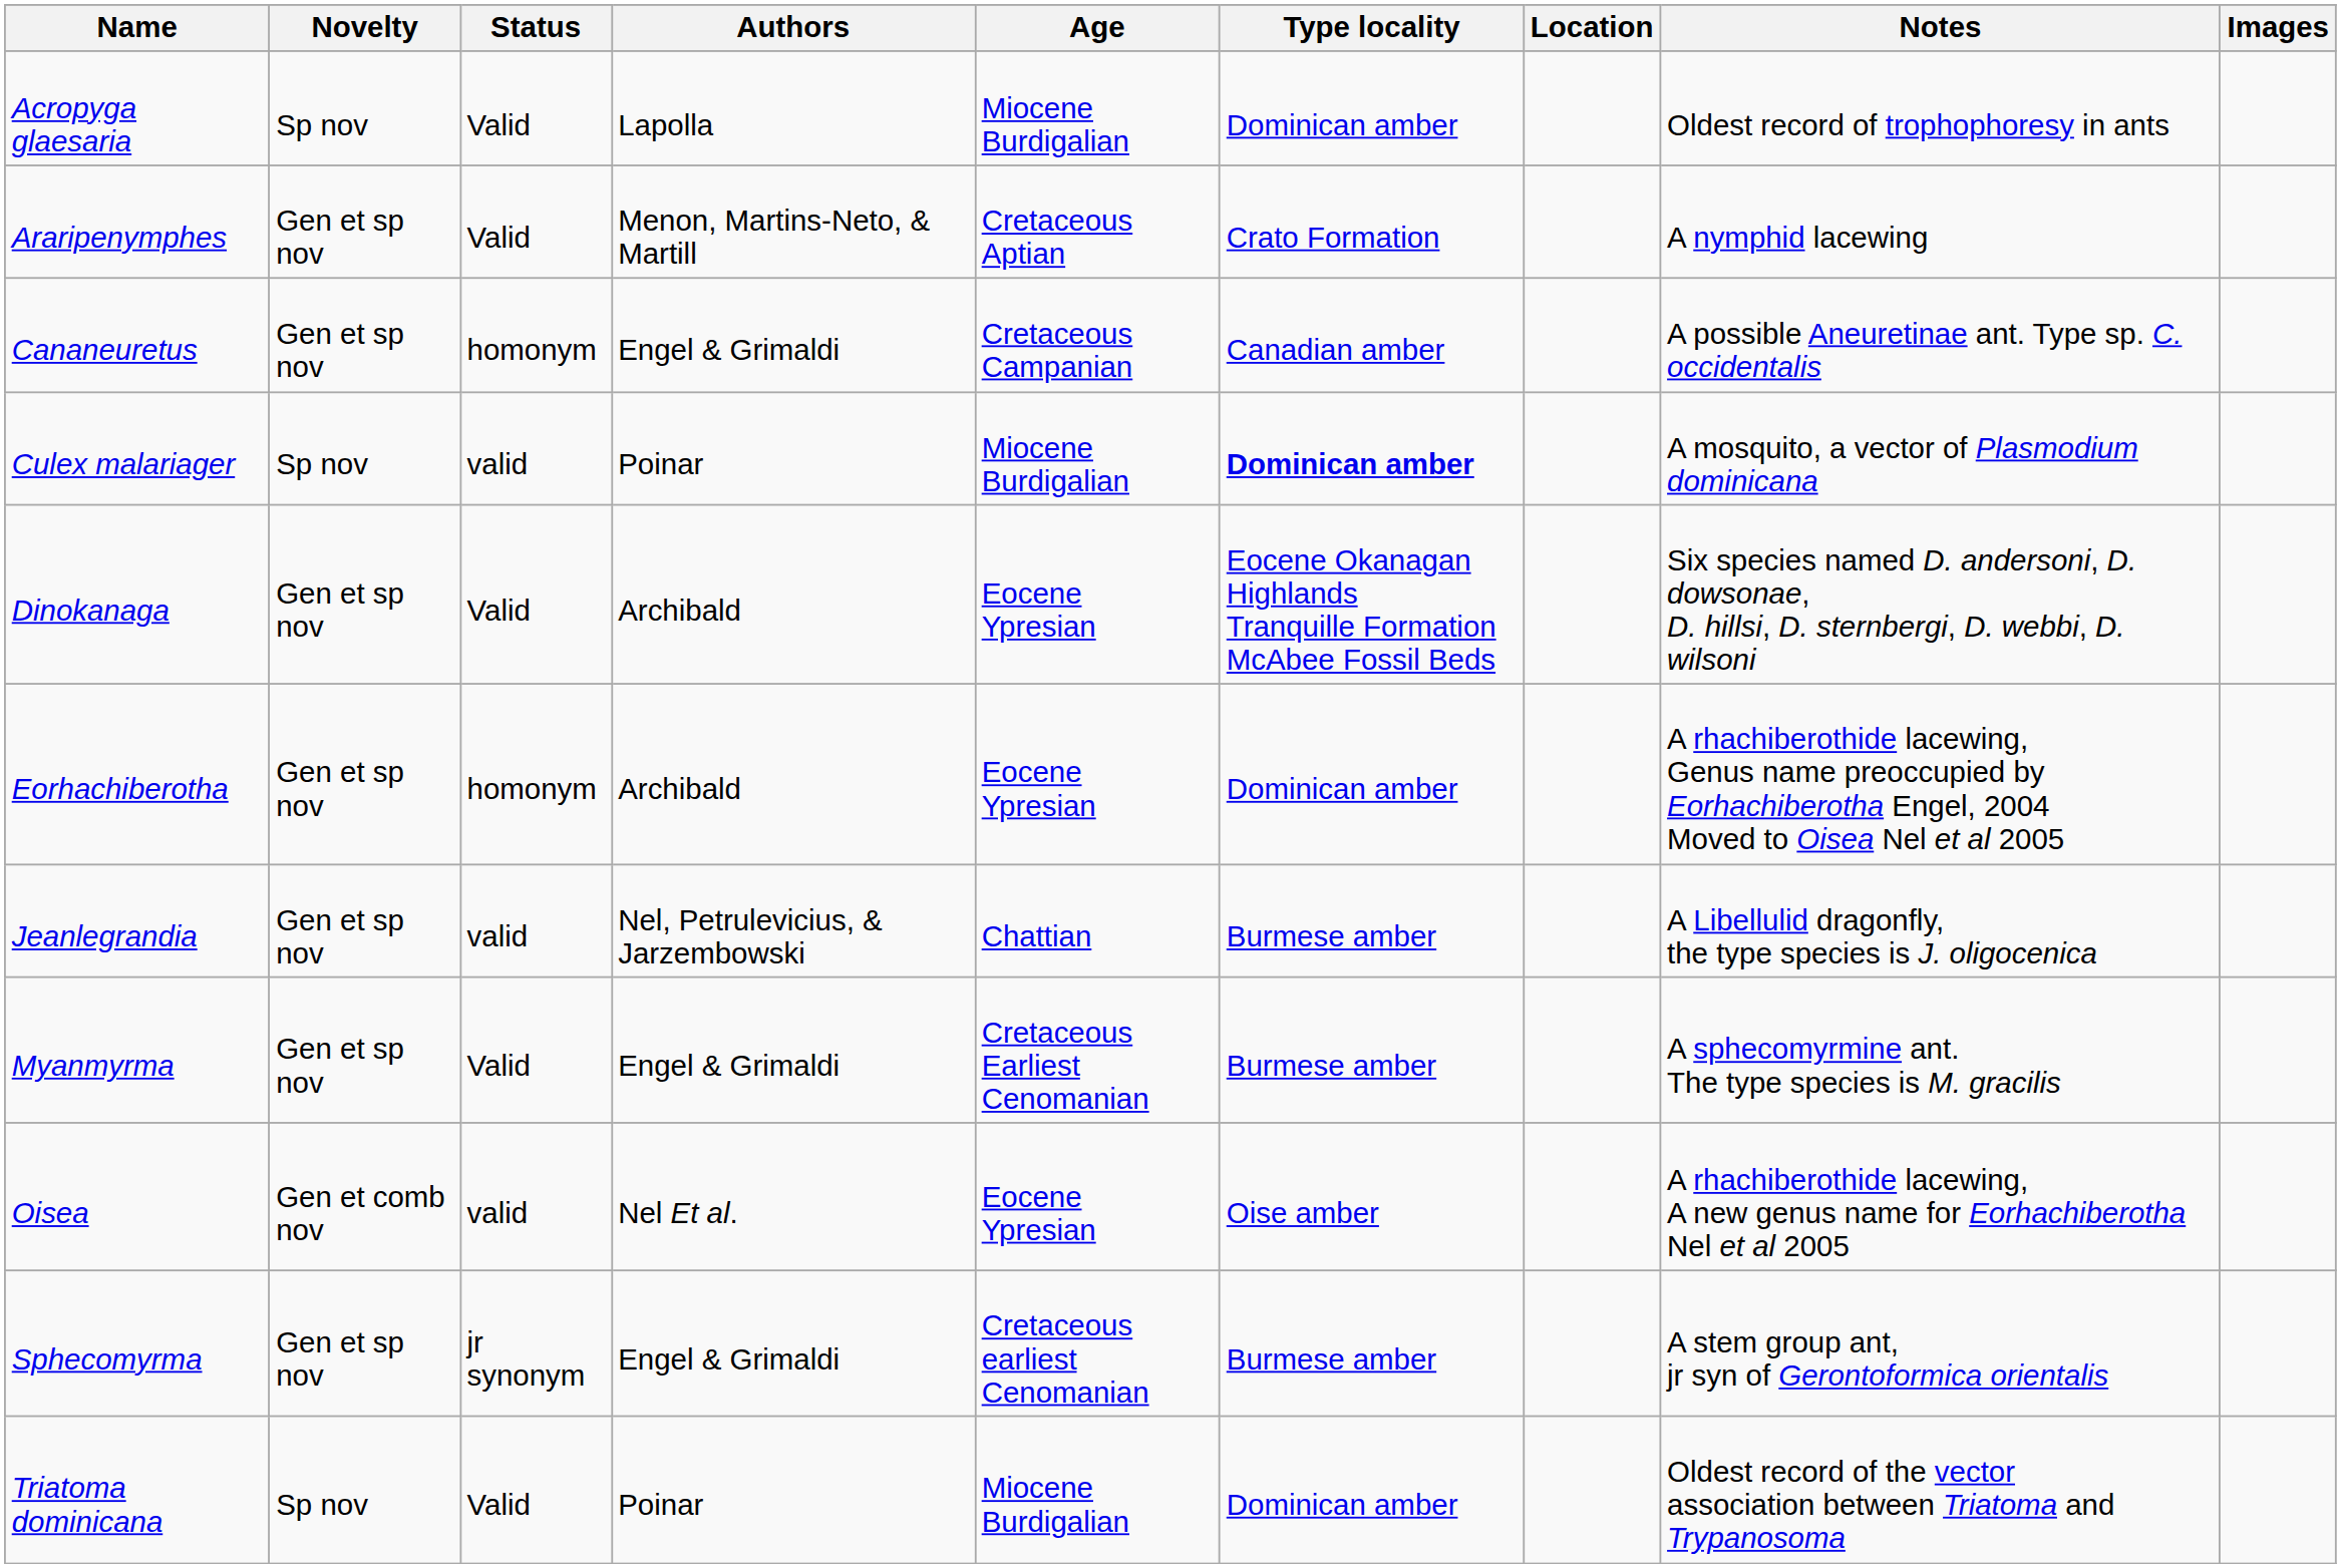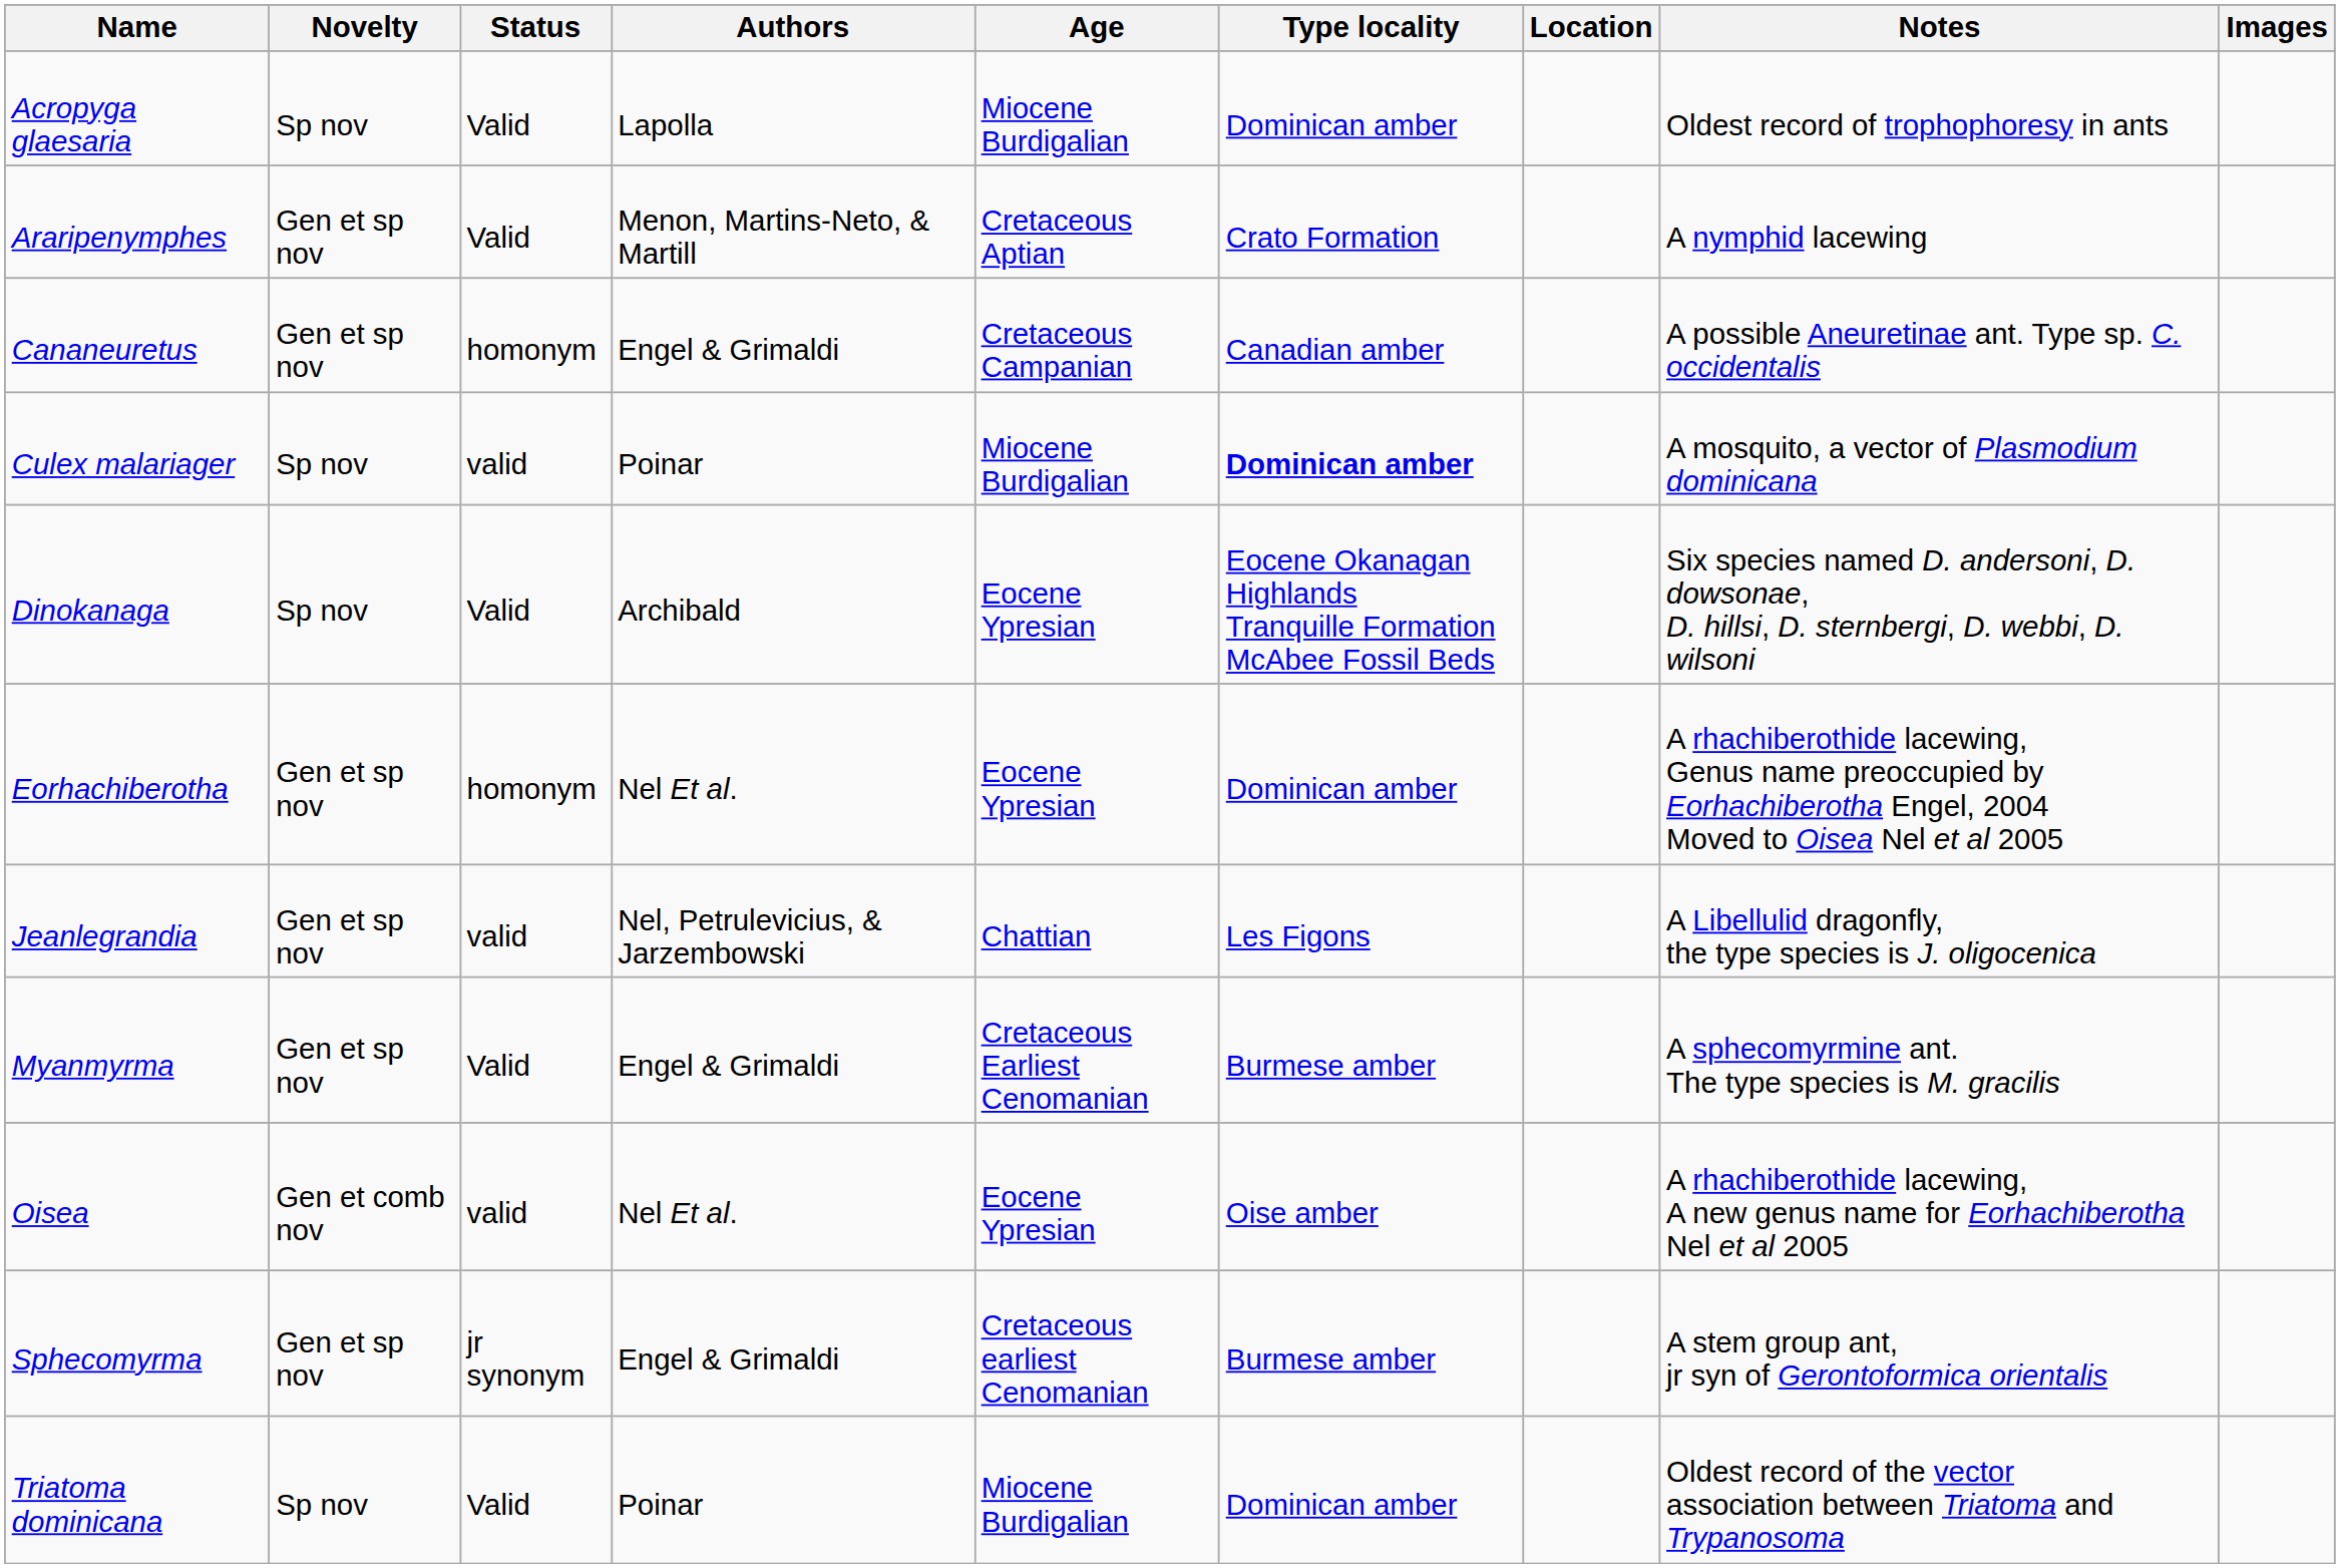 <table class="wikitable sortable" align="center" width="100%">
 <tr>
 <th>Name</th>
 <th>Novelty</th>
 <th>Status</th>
 <th>Authors</th>
 <th>Age</th>
 <th>Type locality</th>
 <th>Location</th>
 <th>Notes</th>
 <th>Images</th>
 </tr>
 <tr>
 <td><br><em><a href='#'>Acropyga glaesaria</a></em></td>
 <td><br>Sp nov</td>
 <td><br>Valid</td>
 <td><br>Lapolla</td>
 <td><br><a href='#'>Miocene</a><br><a href='#'>Burdigalian</a></td>
 <td><br><a href='#'>Dominican amber</a></td>
 <td><br></td>
 <td><br>Oldest record of <a href='#'>trophophoresy</a> in ants</td>
 <td><br></td>
 </tr>
 <tr>
 <td><br><em><a href='#'>Araripenymphes</a></em></td>
 <td><br>Gen et sp nov</td>
 <td><br>Valid</td>
 <td><br>Menon, Martins-Neto, & Martill</td>
 <td><br><a href='#'>Cretaceous</a><br><a href='#'>Aptian</a></td>
 <td><br><a href='#'>Crato Formation</a></td>
 <td><br></td>
 <td><br>A <a href='#'>nymphid</a> lacewing</td>
 <td></td>
 </tr>
 <tr>
 <td><br><em><a href='#'>Cananeuretus</a></em></td>
 <td><br>Gen et sp nov</td>
 <td><br>homonym</td>
 <td><br>Engel & Grimaldi</td>
 <td><br><a href='#'>Cretaceous</a><br><a href='#'>Campanian</a></td>
 <td><br><a href='#'>Canadian amber</a></td>
 <td><br></td>
 <td><br>A possible <a href='#'>Aneuretinae</a> ant. Type sp. <em><a href='#'>C. occidentalis</a></em></td>
 <td></td>
 </tr>
 <tr>
 <td><br><em><a href='#'>Culex malariager</a></em></td>
 <td><br>Sp nov</td>
 <td><br>valid</td>
 <td><br>Poinar</td>
 <td><br><a href='#'>Miocene</a><br><a href='#'>Burdigalian</a></td>
 <td><strong><br><a href='#'>Dominican amber</a></strong></td>
 <td><br></td>
 <td><br>A mosquito, a vector of <em><a href='#'>Plasmodium dominicana</a></em></td>
 <td><br></td>
 </tr>
 <tr>
 <td><br><em><a href='#'>Dinokanaga</a></em></td>
-<td><br>Gen et sp nov</td>
+<td><br>Sp nov</td>
 <td><br>Valid</td>
 <td><br>Archibald</td>
 <td><br><a href='#'>Eocene</a><br><a href='#'>Ypresian</a></td>
 <td><br><a href='#'>Eocene Okanagan Highlands</a><br><a href='#'>Tranquille Formation</a><br><a href='#'>McAbee Fossil Beds</a></td>
 <td><br><br></td>
 <td><br>Six species named <em>D. andersoni</em>, <em>D. dowsonae</em>, <br><em>D. hillsi</em>, <em>D. sternbergi</em>, <em>D. webbi</em>, <em>D. wilsoni</em></td>
 <td><br></td>
 </tr>
 <tr>
 <td><br><em><a href='#'>Eorhachiberotha</a></em></td>
 <td><br>Gen et sp nov</td>
 <td><br>homonym</td>
-<td><br>Archibald</td>
+<td><br>Nel <em>Et al</em>.</td>
 <td><br><a href='#'>Eocene</a><br><a href='#'>Ypresian</a></td>
 <td><br><a href='#'>Dominican amber</a></td>
 <td><br></td>
 <td><br>A <a href='#'>rhachiberothide</a> lacewing,<br>Genus name preoccupied by <em><a href='#'>Eorhachiberotha</a></em> Engel, 2004<br> Moved to <em><a href='#'>Oisea</a></em> Nel <em>et al</em> 2005</td>
 <td><br></td>
 </tr>
 <tr>
 <td><br><em><a href='#'>Jeanlegrandia</a></em></td>
 <td><br>Gen et sp nov</td>
 <td><br>valid</td>
 <td><br>Nel, Petrulevicius, & Jarzembowski</td>
 <td><br><a href='#'>Chattian</a></td>
-<td><br><a href='#'>Burmese amber</a></td>
+<td><br><a href='#'>Les Figons</a></td>
 <td><br></td>
 <td><br>A <a href='#'>Libellulid</a> dragonfly,<br> the type species is <em>J. oligocenica</em></td>
 <td><br></td>
 </tr>
 <tr>
 <td><br><em><a href='#'>Myanmyrma</a></em></td>
 <td><br>Gen et sp nov</td>
 <td><br>Valid</td>
 <td><br>Engel & Grimaldi</td>
 <td><br><a href='#'>Cretaceous</a><br><a href='#'>Earliest Cenomanian</a></td>
 <td><br><a href='#'>Burmese amber</a></td>
 <td><br></td>
 <td><br>A <a href='#'>sphecomyrmine</a> ant.<br> The type species is <em>M. gracilis</em></td>
 <td><br></td>
 </tr>
 <tr>
 <td><br><em><a href='#'>Oisea</a></em></td>
 <td><br>Gen et comb nov</td>
 <td><br>valid</td>
 <td><br>Nel <em>Et al</em>.</td>
 <td><br><a href='#'>Eocene</a><br><a href='#'>Ypresian</a></td>
 <td><br><a href='#'>Oise amber</a></td>
 <td><br></td>
 <td><br>A <a href='#'>rhachiberothide</a> lacewing,<br>A new genus name for <em><a href='#'>Eorhachiberotha</a></em> Nel <em>et al</em> 2005</td>
 <td><br></td>
 </tr>
 <tr>
 <td><br><em><a href='#'>Sphecomyrma</a></em></td>
 <td><br>Gen et sp nov</td>
 <td><br>jr synonym</td>
 <td><br>Engel & Grimaldi</td>
 <td><br><a href='#'>Cretaceous</a><br><a href='#'>earliest Cenomanian</a></td>
 <td><br><a href='#'>Burmese amber</a></td>
 <td><br></td>
 <td><br>A stem group ant,<br> jr syn of <em><a href='#'>Gerontoformica orientalis</a></em></td>
 <td><br></td>
 </tr>
 <tr>
 <td><br><em><a href='#'>Triatoma dominicana</a></em></td>
 <td><br>Sp nov</td>
 <td><br>Valid</td>
 <td><br>Poinar</td>
 <td><br><a href='#'>Miocene</a><br><a href='#'>Burdigalian</a></td>
 <td><br><a href='#'>Dominican amber</a></td>
 <td><br></td>
 <td><br>Oldest record of the <a href='#'>vector</a><br> association between <em><a href='#'>Triatoma</a></em> and <em><a href='#'>Trypanosoma</a></em></td>
 <td><br></td>
 </tr>
 <tr>
 </tr>
 </table>
